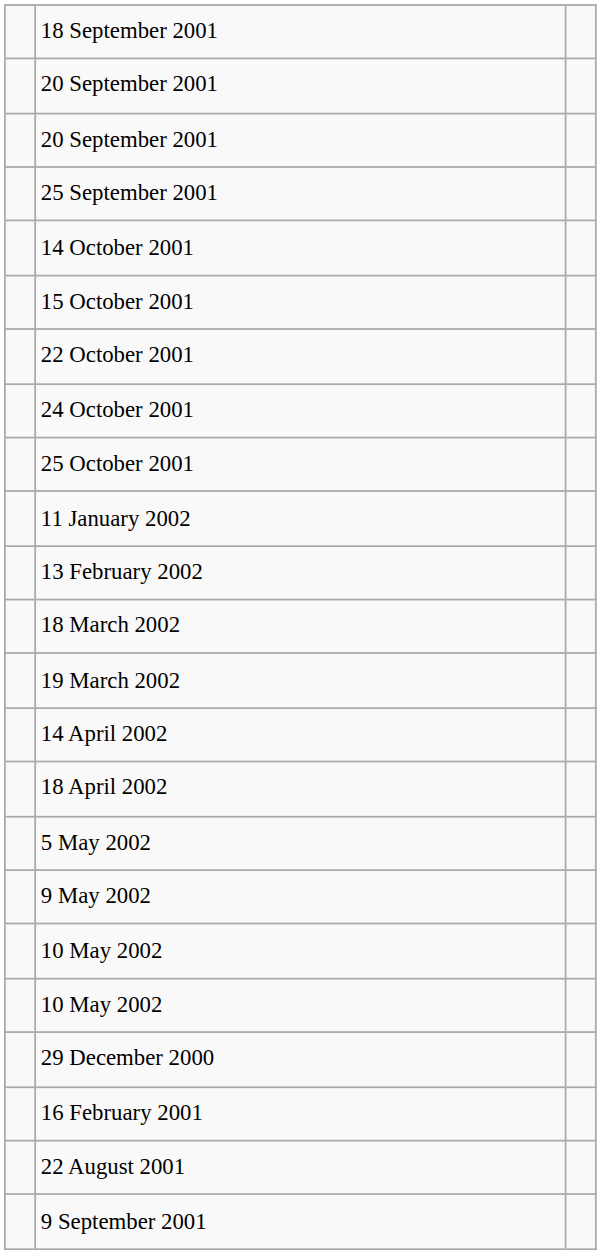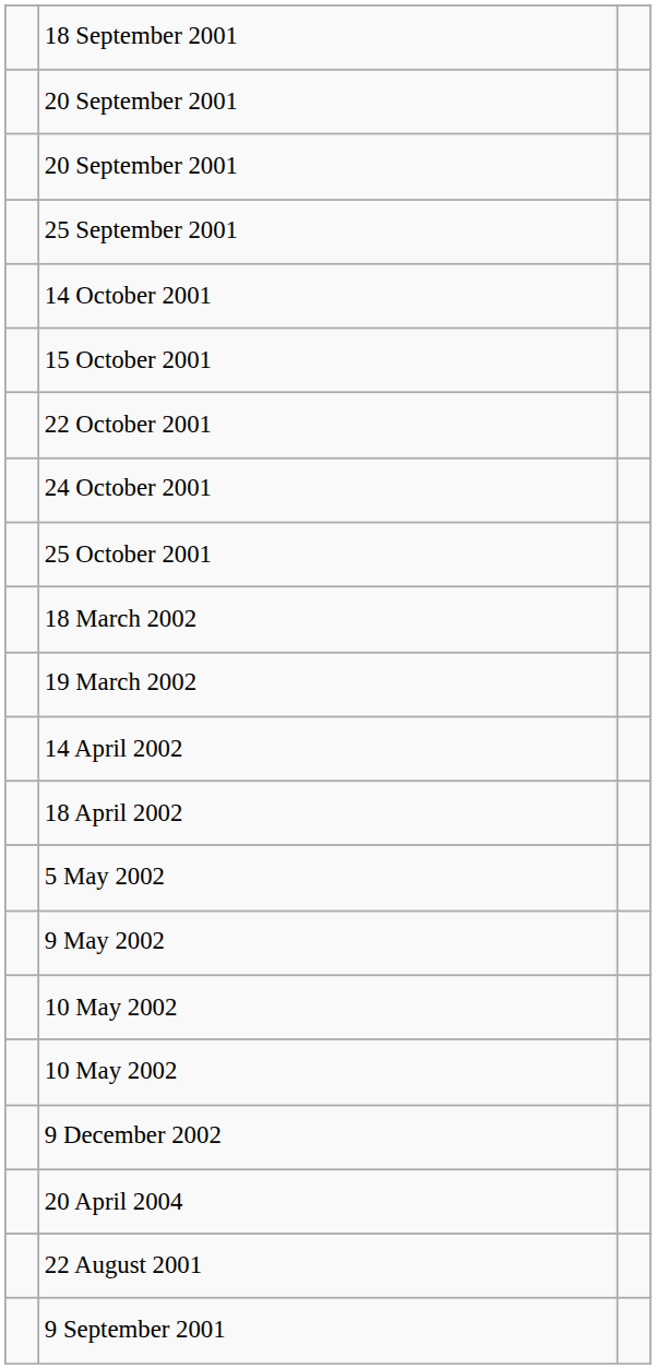 <table class="wikitable" style="font-size: 80%; float: left; width: 26em; margin-right: 1em; height: 700px">
 <tr>
 <td></td>
 <td>18 September 2001</td>
 <td></td>
 </tr>
 <tr>
 <td></td>
 <td>20 September 2001</td>
 <td></td>
 </tr>
 <tr>
 <td></td>
 <td>20 September 2001</td>
 <td></td>
 </tr>
 <tr>
 <td></td>
 <td>25 September 2001</td>
 <td></td>
 </tr>
 <tr>
 <td></td>
 <td>14 October 2001</td>
 <td></td>
 </tr>
 <tr>
 <td></td>
 <td>15 October 2001</td>
 <td></td>
 </tr>
 <tr>
 <td></td>
 <td>22 October 2001</td>
 <td></td>
 </tr>
 <tr>
 <td></td>
 <td>24 October 2001</td>
 <td></td>
 </tr>
 <tr>
 <td></td>
 <td>25 October 2001</td>
 <td></td>
 </tr>
 <tr>
 <td></td>
-<td>11 January 2002</td>
-<td></td>
-</tr>
-<tr>
-<td></td>
-<td>13 February 2002</td>
-<td></td>
-</tr>
-<tr>
-<td></td>
 <td>18 March 2002</td>
 <td></td>
 </tr>
 <tr>
 <td></td>
 <td>19 March 2002</td>
 <td></td>
 </tr>
 <tr>
 <td></td>
 <td>14 April 2002</td>
 <td></td>
 </tr>
 <tr>
 <td></td>
 <td>18 April 2002</td>
 <td></td>
 </tr>
 <tr>
 <td></td>
 <td>5 May 2002</td>
 <td></td>
 </tr>
 <tr>
 <td></td>
 <td>9 May 2002</td>
 <td></td>
 </tr>
 <tr>
 <td></td>
 <td>10 May 2002</td>
 <td></td>
 </tr>
 <tr>
 <td></td>
 <td>10 May 2002</td>
 <td></td>
 </tr>
 <tr>
 <td></td>
-<td>29 December 2000</td>
+<td>9 December 2002</td>
 <td></td>
 </tr>
 <tr>
 <td></td>
-<td>16 February 2001</td>
+<td>20 April 2004</td>
 <td></td>
 </tr>
 <tr>
 <td></td>
 <td>22 August 2001</td>
 <td></td>
 </tr>
 <tr>
 <td></td>
 <td>9 September 2001</td>
 <td></td>
 </tr>
 </table>
